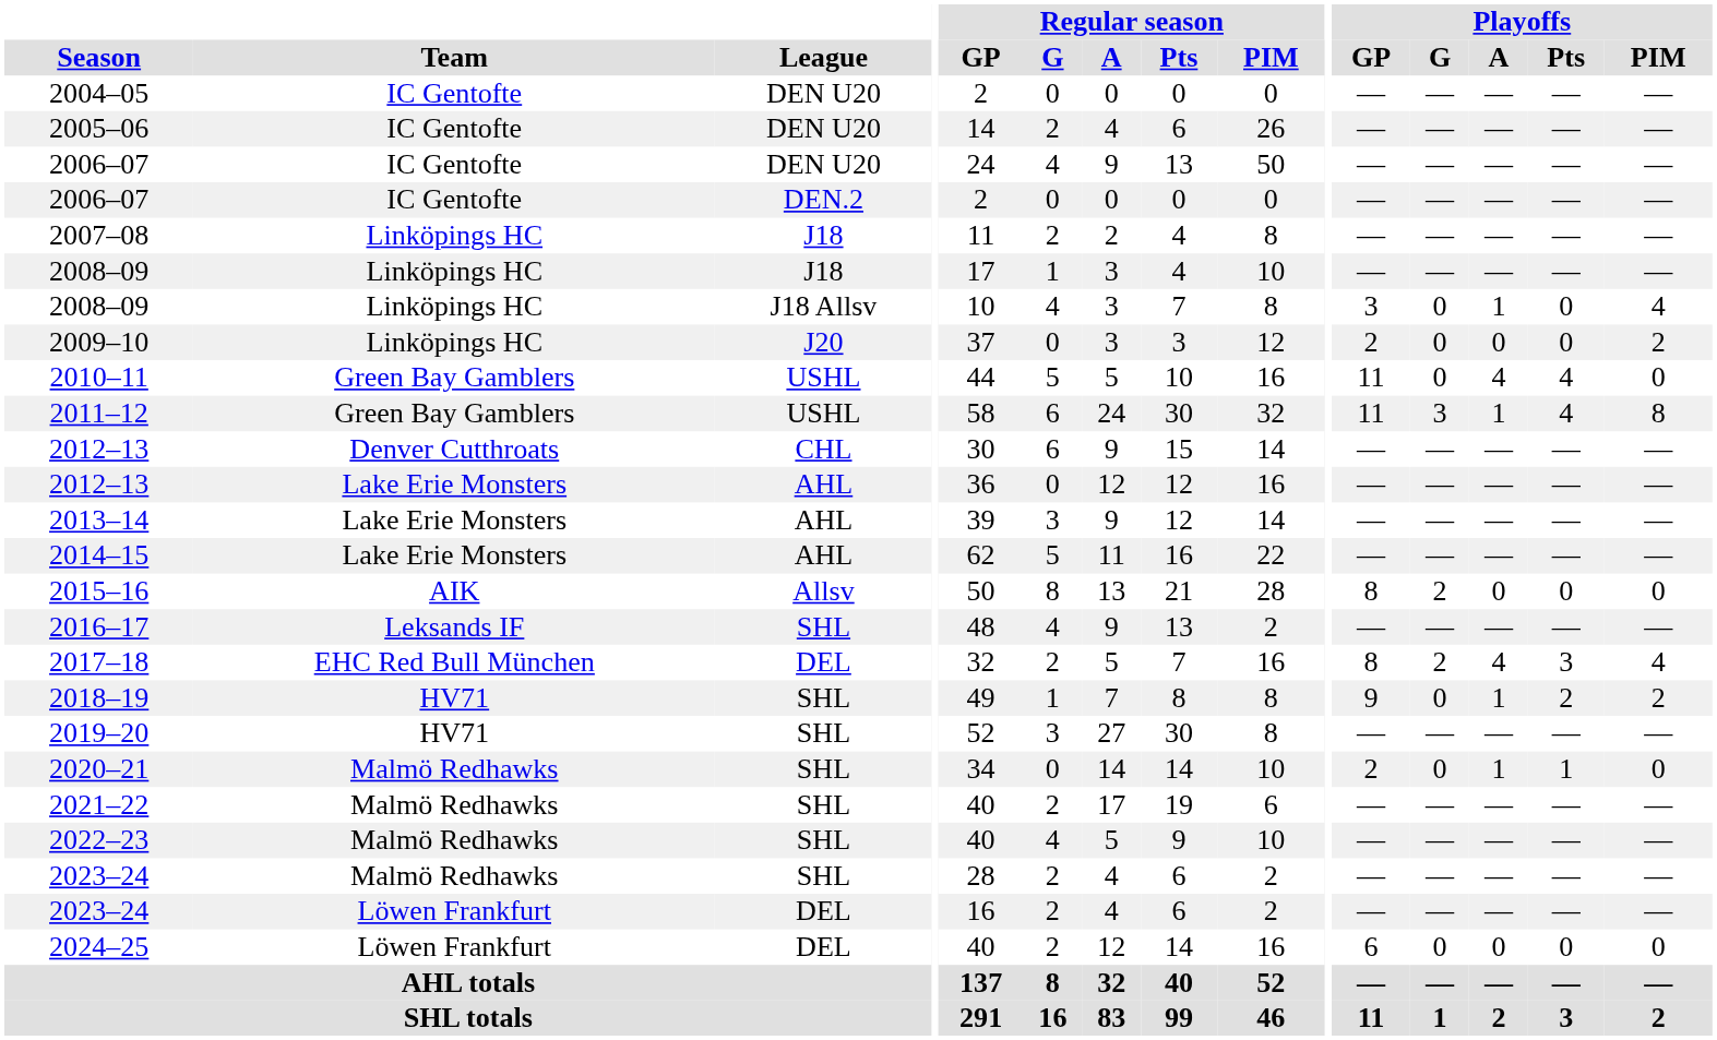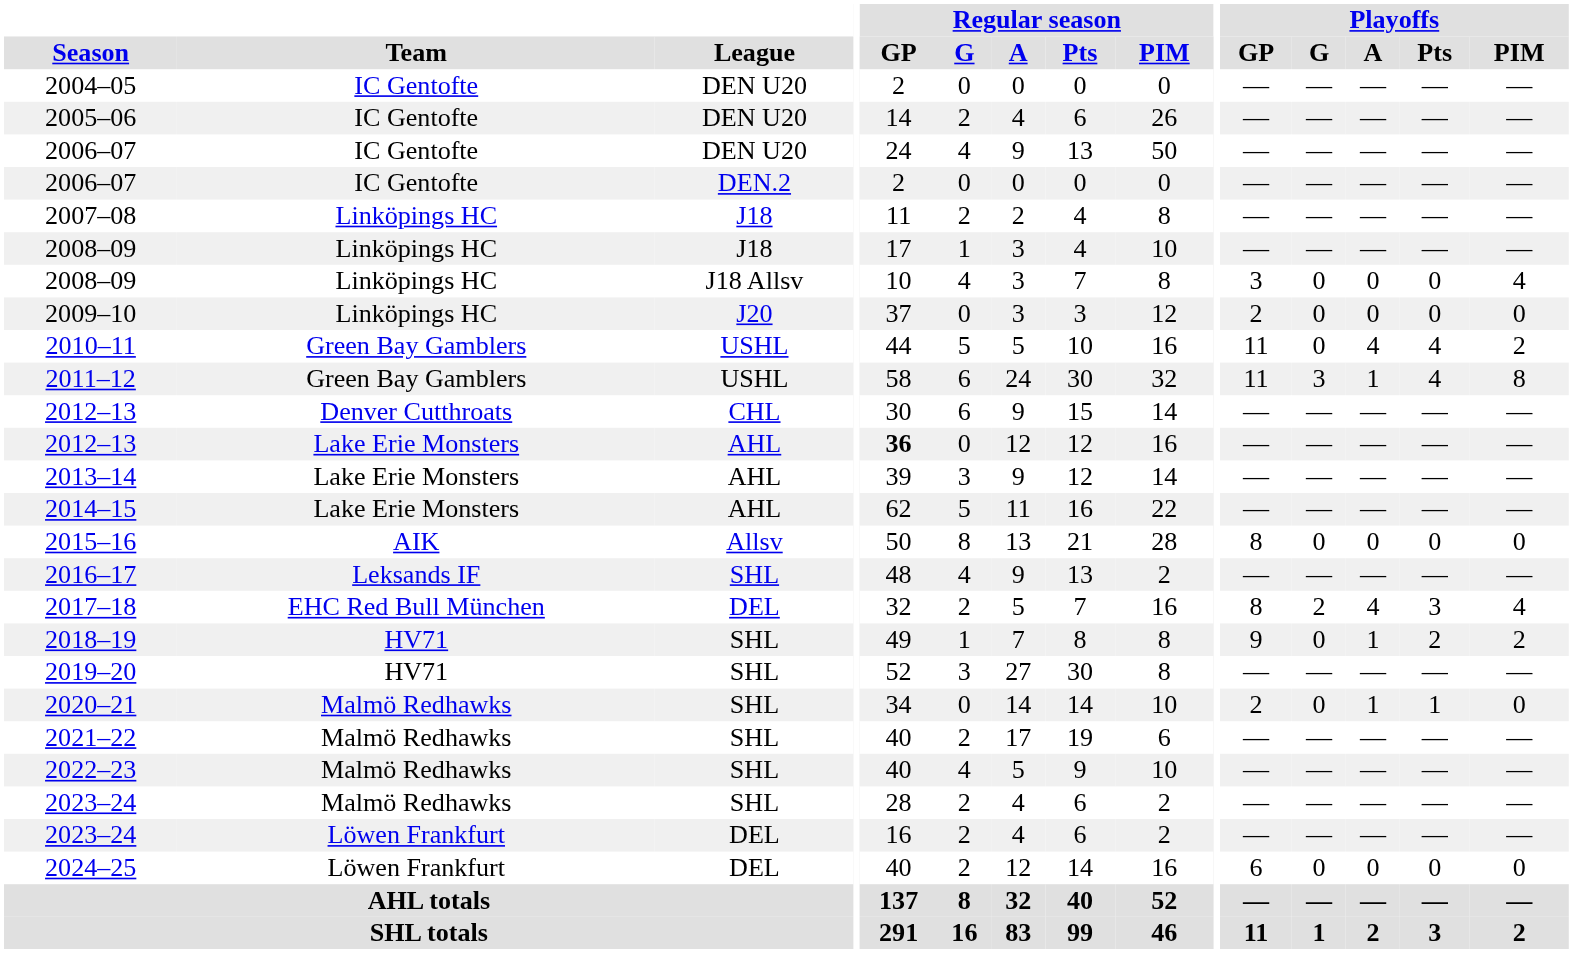 <table border="0" cellpadding="1" cellspacing="0" style="text-align:center; width:60em">
 <tr bgcolor="#e0e0e0">
 <th colspan="3" bgcolor="#ffffff"></th>
 <th rowspan="99" bgcolor="#ffffff"></th>
 <th colspan="5"><a href='#'>Regular season</a></th>
 <th rowspan="99" bgcolor="#ffffff"></th>
 <th colspan="5"><a href='#'>Playoffs</a></th>
 </tr>
 <tr bgcolor="#e0e0e0">
 <th><a href='#'>Season</a></th>
 <th>Team</th>
 <th>League</th>
 <th>GP</th>
 <th><a href='#'>G</a></th>
 <th><a href='#'>A</a></th>
 <th><a href='#'>Pts</a></th>
 <th><a href='#'>PIM</a></th>
 <th>GP</th>
 <th>G</th>
 <th>A</th>
 <th>Pts</th>
 <th>PIM</th>
 </tr>
 <tr>
 <td>2004–05</td>
 <td><a href='#'>IC Gentofte</a></td>
 <td>DEN U20</td>
 <td>2</td>
 <td>0</td>
 <td>0</td>
 <td>0</td>
 <td>0</td>
 <td>—</td>
 <td>—</td>
 <td>—</td>
 <td>—</td>
 <td>—</td>
 </tr>
 <tr bgcolor="#f0f0f0">
 <td>2005–06</td>
 <td>IC Gentofte</td>
 <td>DEN U20</td>
 <td>14</td>
 <td>2</td>
 <td>4</td>
 <td>6</td>
 <td>26</td>
 <td>—</td>
 <td>—</td>
 <td>—</td>
 <td>—</td>
 <td>—</td>
 </tr>
 <tr>
 <td>2006–07</td>
 <td>IC Gentofte</td>
 <td>DEN U20</td>
 <td>24</td>
 <td>4</td>
 <td>9</td>
 <td>13</td>
 <td>50</td>
 <td>—</td>
 <td>—</td>
 <td>—</td>
 <td>—</td>
 <td>—</td>
 </tr>
 <tr bgcolor="#f0f0f0">
 <td>2006–07</td>
 <td>IC Gentofte</td>
 <td><a href='#'>DEN.2</a></td>
 <td>2</td>
 <td>0</td>
 <td>0</td>
 <td>0</td>
 <td>0</td>
 <td>—</td>
 <td>—</td>
 <td>—</td>
 <td>—</td>
 <td>—</td>
 </tr>
 <tr>
 <td>2007–08</td>
 <td><a href='#'>Linköpings HC</a></td>
 <td><a href='#'>J18</a></td>
 <td>11</td>
 <td>2</td>
 <td>2</td>
 <td>4</td>
 <td>8</td>
 <td>—</td>
 <td>—</td>
 <td>—</td>
 <td>—</td>
 <td>—</td>
 </tr>
 <tr bgcolor="#f0f0f0">
 <td>2008–09</td>
 <td>Linköpings HC</td>
 <td>J18</td>
 <td>17</td>
 <td>1</td>
 <td>3</td>
 <td>4</td>
 <td>10</td>
 <td>—</td>
 <td>—</td>
 <td>—</td>
 <td>—</td>
 <td>—</td>
 </tr>
 <tr>
 <td>2008–09</td>
 <td>Linköpings HC</td>
 <td>J18 Allsv</td>
 <td>10</td>
 <td>4</td>
 <td>3</td>
 <td>7</td>
 <td>8</td>
 <td>3</td>
 <td>0</td>
-<td>1</td>
+<td>0</td>
 <td>0</td>
 <td>4</td>
 </tr>
 <tr bgcolor="#f0f0f0">
 <td>2009–10</td>
 <td>Linköpings HC</td>
 <td><a href='#'>J20</a></td>
 <td>37</td>
 <td>0</td>
 <td>3</td>
 <td>3</td>
 <td>12</td>
 <td>2</td>
 <td>0</td>
 <td>0</td>
 <td>0</td>
-<td>2</td>
+<td>0</td>
 </tr>
 <tr>
 <td><a href='#'>2010–11</a></td>
 <td><a href='#'>Green Bay Gamblers</a></td>
 <td><a href='#'>USHL</a></td>
 <td>44</td>
 <td>5</td>
 <td>5</td>
 <td>10</td>
 <td>16</td>
 <td>11</td>
 <td>0</td>
 <td>4</td>
 <td>4</td>
-<td>0</td>
+<td>2</td>
 </tr>
 <tr bgcolor="#f0f0f0">
 <td><a href='#'>2011–12</a></td>
 <td>Green Bay Gamblers</td>
 <td>USHL</td>
 <td>58</td>
 <td>6</td>
 <td>24</td>
 <td>30</td>
 <td>32</td>
 <td>11</td>
 <td>3</td>
 <td>1</td>
 <td>4</td>
 <td>8</td>
 </tr>
 <tr>
 <td><a href='#'>2012–13</a></td>
 <td><a href='#'>Denver Cutthroats</a></td>
 <td><a href='#'>CHL</a></td>
 <td>30</td>
 <td>6</td>
 <td>9</td>
 <td>15</td>
 <td>14</td>
 <td>—</td>
 <td>—</td>
 <td>—</td>
 <td>—</td>
 <td>—</td>
 </tr>
 <tr bgcolor="#f0f0f0">
 <td><a href='#'>2012–13</a></td>
 <td><a href='#'>Lake Erie Monsters</a></td>
 <td><a href='#'>AHL</a></td>
-<td>36</td>
+<td><strong>36</strong></td>
 <td>0</td>
 <td>12</td>
 <td>12</td>
 <td>16</td>
 <td>—</td>
 <td>—</td>
 <td>—</td>
 <td>—</td>
 <td>—</td>
 </tr>
 <tr>
 <td><a href='#'>2013–14</a></td>
 <td>Lake Erie Monsters</td>
 <td>AHL</td>
 <td>39</td>
 <td>3</td>
 <td>9</td>
 <td>12</td>
 <td>14</td>
 <td>—</td>
 <td>—</td>
 <td>—</td>
 <td>—</td>
 <td>—</td>
 </tr>
 <tr bgcolor="#f0f0f0">
 <td><a href='#'>2014–15</a></td>
 <td>Lake Erie Monsters</td>
 <td>AHL</td>
 <td>62</td>
 <td>5</td>
 <td>11</td>
 <td>16</td>
 <td>22</td>
 <td>—</td>
 <td>—</td>
 <td>—</td>
 <td>—</td>
 <td>—</td>
 </tr>
 <tr>
 <td><a href='#'>2015–16</a></td>
 <td><a href='#'>AIK</a></td>
 <td><a href='#'>Allsv</a></td>
 <td>50</td>
 <td>8</td>
 <td>13</td>
 <td>21</td>
 <td>28</td>
 <td>8</td>
-<td>2</td>
+<td>0</td>
 <td>0</td>
 <td>0</td>
 <td>0</td>
 </tr>
 <tr bgcolor="#f0f0f0">
 <td><a href='#'>2016–17</a></td>
 <td><a href='#'>Leksands IF</a></td>
 <td><a href='#'>SHL</a></td>
 <td>48</td>
 <td>4</td>
 <td>9</td>
 <td>13</td>
 <td>2</td>
 <td>—</td>
 <td>—</td>
 <td>—</td>
 <td>—</td>
 <td>—</td>
 </tr>
 <tr>
 <td><a href='#'>2017–18</a></td>
 <td><a href='#'>EHC Red Bull München</a></td>
 <td><a href='#'>DEL</a></td>
 <td>32</td>
 <td>2</td>
 <td>5</td>
 <td>7</td>
 <td>16</td>
 <td>8</td>
 <td>2</td>
 <td>4</td>
 <td>3</td>
 <td>4</td>
 </tr>
 <tr bgcolor="#f0f0f0">
 <td><a href='#'>2018–19</a></td>
 <td><a href='#'>HV71</a></td>
 <td>SHL</td>
 <td>49</td>
 <td>1</td>
 <td>7</td>
 <td>8</td>
 <td>8</td>
 <td>9</td>
 <td>0</td>
 <td>1</td>
 <td>2</td>
 <td>2</td>
 </tr>
 <tr>
 <td><a href='#'>2019–20</a></td>
 <td>HV71</td>
 <td>SHL</td>
 <td>52</td>
 <td>3</td>
 <td>27</td>
 <td>30</td>
 <td>8</td>
 <td>—</td>
 <td>—</td>
 <td>—</td>
 <td>—</td>
 <td>—</td>
 </tr>
 <tr bgcolor="#f0f0f0">
 <td><a href='#'>2020–21</a></td>
 <td><a href='#'>Malmö Redhawks</a></td>
 <td>SHL</td>
 <td>34</td>
 <td>0</td>
 <td>14</td>
 <td>14</td>
 <td>10</td>
 <td>2</td>
 <td>0</td>
 <td>1</td>
 <td>1</td>
 <td>0</td>
 </tr>
 <tr>
 <td><a href='#'>2021–22</a></td>
 <td>Malmö Redhawks</td>
 <td>SHL</td>
 <td>40</td>
 <td>2</td>
 <td>17</td>
 <td>19</td>
 <td>6</td>
 <td>—</td>
 <td>—</td>
 <td>—</td>
 <td>—</td>
 <td>—</td>
 </tr>
 <tr bgcolor="#f0f0f0">
 <td><a href='#'>2022–23</a></td>
 <td>Malmö Redhawks</td>
 <td>SHL</td>
 <td>40</td>
 <td>4</td>
 <td>5</td>
 <td>9</td>
 <td>10</td>
 <td>—</td>
 <td>—</td>
 <td>—</td>
 <td>—</td>
 <td>—</td>
 </tr>
 <tr>
 <td><a href='#'>2023–24</a></td>
 <td>Malmö Redhawks</td>
 <td>SHL</td>
 <td>28</td>
 <td>2</td>
 <td>4</td>
 <td>6</td>
 <td>2</td>
 <td>—</td>
 <td>—</td>
 <td>—</td>
 <td>—</td>
 <td>—</td>
 </tr>
 <tr bgcolor="#f0f0f0">
 <td><a href='#'>2023–24</a></td>
 <td><a href='#'>Löwen Frankfurt</a></td>
 <td>DEL</td>
 <td>16</td>
 <td>2</td>
 <td>4</td>
 <td>6</td>
 <td>2</td>
 <td>—</td>
 <td>—</td>
 <td>—</td>
 <td>—</td>
 <td>—</td>
 </tr>
 <tr>
 <td><a href='#'>2024–25</a></td>
 <td>Löwen Frankfurt</td>
 <td>DEL</td>
 <td>40</td>
 <td>2</td>
 <td>12</td>
 <td>14</td>
 <td>16</td>
 <td>6</td>
 <td>0</td>
 <td>0</td>
 <td>0</td>
 <td>0</td>
 </tr>
 <tr bgcolor="#e0e0e0">
 <th colspan="3">AHL totals</th>
 <th>137</th>
 <th>8</th>
 <th>32</th>
 <th>40</th>
 <th>52</th>
 <th>—</th>
 <th>—</th>
 <th>—</th>
 <th>—</th>
 <th>—</th>
 </tr>
 <tr bgcolor="#e0e0e0">
 <th colspan="3">SHL totals</th>
 <th>291</th>
 <th>16</th>
 <th>83</th>
 <th>99</th>
 <th>46</th>
 <th>11</th>
 <th>1</th>
 <th>2</th>
 <th>3</th>
 <th>2</th>
 </tr>
 </table>
